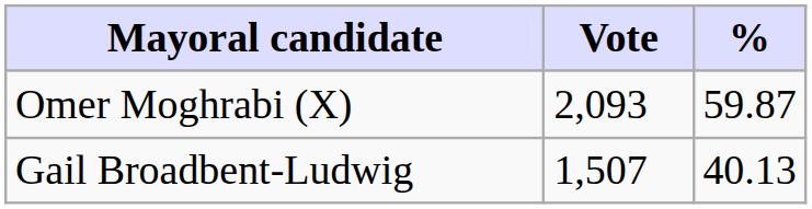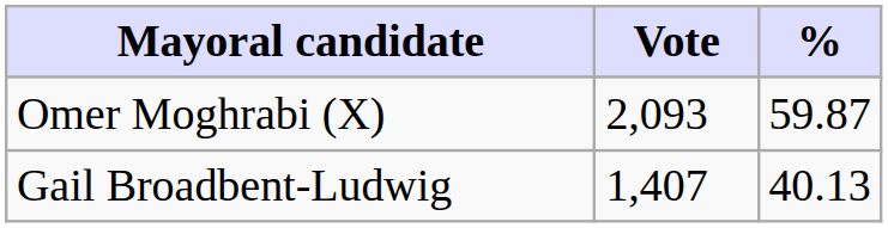 <table class="wikitable">
 <tr>
 <th style="background:#ddf; width:200px;">Mayoral candidate</th>
 <th style="background:#ddf; width:50px;">Vote</th>
 <th style="background:#ddf; width:30px;">%</th>
 </tr>
 <tr>
 <td>Omer Moghrabi (X)</td>
 <td>2,093</td>
 <td>59.87</td>
 </tr>
 <tr>
 <td>Gail Broadbent-Ludwig</td>
-<td>1,507</td>
+<td>1,407</td>
 <td>40.13</td>
 </tr>
 </table>
